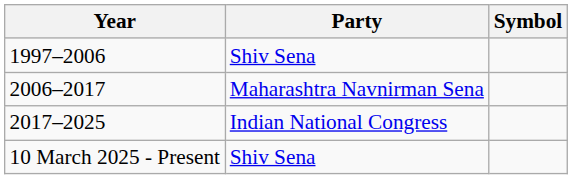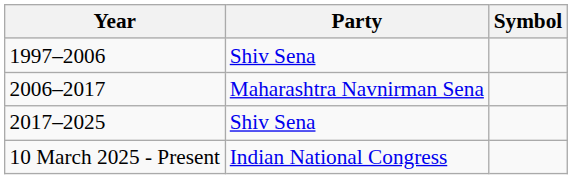 <table class="wikitable">
 <tr>
 <th>Year</th>
 <th>Party</th>
 <th>Symbol</th>
 </tr>
 <tr>
 <td>1997–2006</td>
 <td><a href='#'>Shiv Sena</a></td>
 <td></td>
 </tr>
 <tr>
 <td>2006–2017</td>
 <td><a href='#'>Maharashtra Navnirman Sena</a></td>
 <td></td>
 </tr>
 <tr>
 <td>2017–2025</td>
-<td><a href='#'>Indian National Congress</a></td>
+<td><a href='#'>Shiv Sena</a></td>
 <td></td>
 </tr>
 <tr>
 <td>10 March 2025 - Present</td>
-<td><a href='#'>Shiv Sena</a></td>
+<td><a href='#'>Indian National Congress</a></td>
 <td></td>
 </tr>
 </table>
